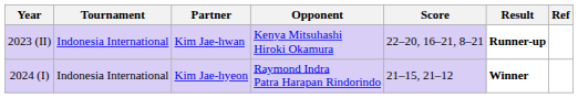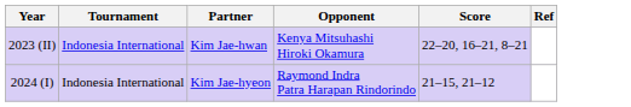 <table class="sortable wikitable" style="font-size: 90%;">
 <tr>
 <th>Year</th>
 <th>Tournament</th>
 <th>Partner</th>
 <th>Opponent</th>
 <th>Score</th>
-<th>Result</th>
 <th>Ref</th>
 </tr>
 <tr style="background:#D8CEF6">
 <td align="center">2023 (II)</td>
 <td align="left"><a href='#'>Indonesia International</a></td>
 <td align="left"> <a href='#'>Kim Jae-hwan</a></td>
 <td align="left"> <a href='#'>Kenya Mitsuhashi</a><br> <a href='#'>Hiroki Okamura</a></td>
 <td align="left">22–20, 16–21, 8–21</td>
-<td style="text-align:left; background:white"> <strong>Runner-up</strong></td>
 <td style="text-align:center; background:white"></td>
 </tr>
 <tr style="background:#D8CEF6">
 <td align="center">2024 (I)</td>
 <td align="left">Indonesia International</td>
 <td align="left"> <a href='#'>Kim Jae-hyeon</a></td>
 <td align="left"> <a href='#'>Raymond Indra</a><br> <a href='#'>Patra Harapan Rindorindo</a></td>
 <td align="left">21–15, 21–12</td>
-<td style="text-align:left; background:white"> <strong>Winner</strong></td>
 <td style="text-align:center; background:white"></td>
 </tr>
 </table>
